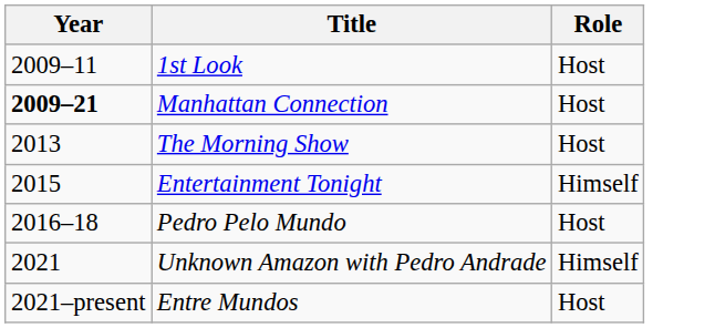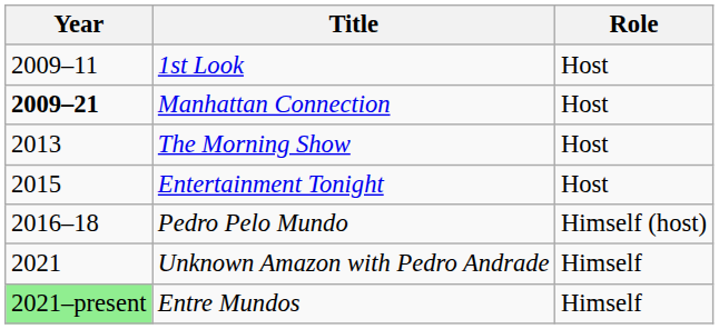 <table class="wikitable sortable">
 <tr>
 <th>Year</th>
 <th>Title</th>
 <th>Role</th>
 </tr>
 <tr>
 <td>2009–11</td>
 <td><em><a href='#'>1st Look</a></em></td>
 <td>Host</td>
 </tr>
 <tr>
 <td><strong>2009–21</strong></td>
 <td><em><a href='#'>Manhattan Connection</a></em></td>
 <td>Host</td>
 </tr>
 <tr>
 <td>2013</td>
 <td><em><a href='#'>The Morning Show</a></em></td>
 <td>Host</td>
 </tr>
 <tr>
 <td>2015</td>
 <td><em><a href='#'>Entertainment Tonight</a></em></td>
-<td>Himself</td>
+<td>Host</td>
 </tr>
 <tr>
 <td>2016–18</td>
 <td><em>Pedro Pelo Mundo</em></td>
-<td>Host</td>
+<td>Himself (host)</td>
 </tr>
 <tr>
 <td>2021</td>
 <td><em>Unknown Amazon with Pedro Andrade</em></td>
 <td>Himself</td>
 </tr>
 <tr>
-<td>2021–present</td>
+<td style="background: lightgreen;">2021–present</td>
 <td><em>Entre Mundos</em></td>
-<td>Host</td>
+<td>Himself</td>
 </tr>
 </table>
